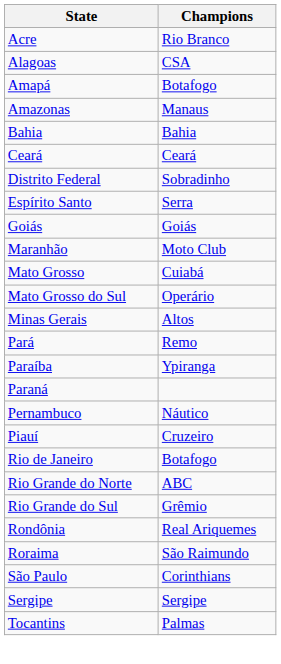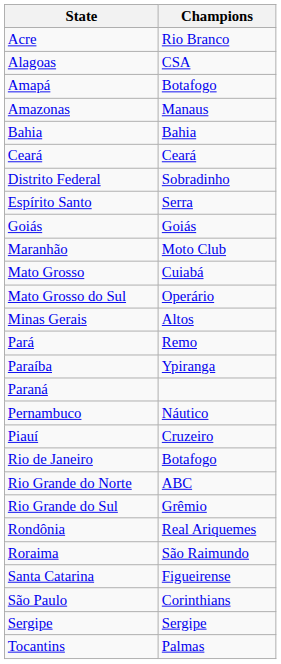 <table class="wikitable">
 <tr>
 <th width=160px>State</th>
 <th width=120px>Champions</th>
 </tr>
 <tr>
 <td> <a href='#'>Acre</a></td>
 <td><a href='#'>Rio Branco</a></td>
 </tr>
 <tr>
 <td> <a href='#'>Alagoas</a></td>
 <td><a href='#'>CSA</a></td>
 </tr>
 <tr>
 <td> <a href='#'>Amapá</a></td>
 <td><a href='#'>Botafogo</a></td>
 </tr>
 <tr>
 <td> <a href='#'>Amazonas</a></td>
 <td><a href='#'>Manaus</a></td>
 </tr>
 <tr>
 <td> <a href='#'>Bahia</a></td>
 <td><a href='#'>Bahia</a></td>
 </tr>
 <tr>
 <td> <a href='#'>Ceará</a></td>
 <td><a href='#'>Ceará</a></td>
 </tr>
 <tr>
 <td> <a href='#'>Distrito Federal</a></td>
 <td><a href='#'>Sobradinho</a></td>
 </tr>
 <tr>
 <td> <a href='#'>Espírito Santo</a></td>
 <td><a href='#'>Serra</a></td>
 </tr>
 <tr>
 <td> <a href='#'>Goiás</a></td>
 <td><a href='#'>Goiás</a></td>
 </tr>
 <tr>
 <td> <a href='#'>Maranhão</a></td>
 <td><a href='#'>Moto Club</a></td>
 </tr>
 <tr>
 <td> <a href='#'>Mato Grosso</a></td>
 <td><a href='#'>Cuiabá</a></td>
 </tr>
 <tr>
 <td> <a href='#'>Mato Grosso do Sul</a></td>
 <td><a href='#'>Operário</a></td>
 </tr>
 <tr>
 <td> <a href='#'>Minas Gerais</a></td>
 <td><a href='#'>Altos</a></td>
 </tr>
 <tr>
 <td> <a href='#'>Pará</a></td>
 <td><a href='#'>Remo</a></td>
 </tr>
 <tr>
 <td> <a href='#'>Paraíba</a></td>
 <td><a href='#'>Ypiranga</a></td>
 </tr>
 <tr>
 <td> <a href='#'>Paraná</a></td>
 <td></td>
 </tr>
 <tr>
 <td> <a href='#'>Pernambuco</a></td>
 <td><a href='#'>Náutico</a></td>
 </tr>
 <tr>
 <td> <a href='#'>Piauí</a></td>
 <td><a href='#'>Cruzeiro</a></td>
 </tr>
 <tr>
 <td> <a href='#'>Rio de Janeiro</a></td>
 <td><a href='#'>Botafogo</a></td>
 </tr>
 <tr>
 <td> <a href='#'>Rio Grande do Norte</a></td>
 <td><a href='#'>ABC</a></td>
 </tr>
 <tr>
 <td> <a href='#'>Rio Grande do Sul</a></td>
 <td><a href='#'>Grêmio</a></td>
 </tr>
 <tr>
 <td> <a href='#'>Rondônia</a></td>
 <td><a href='#'>Real Ariquemes</a></td>
 </tr>
 <tr>
 <td> <a href='#'>Roraima</a></td>
 <td><a href='#'>São Raimundo</a></td>
 </tr>
 <tr>
+<td> <a href='#'>Santa Catarina</a></td>
+<td><a href='#'>Figueirense</a></td>
+</tr>
+<tr>
 <td> <a href='#'>São Paulo</a></td>
 <td><a href='#'>Corinthians</a></td>
 </tr>
 <tr>
 <td> <a href='#'>Sergipe</a></td>
 <td><a href='#'>Sergipe</a></td>
 </tr>
 <tr>
 <td> <a href='#'>Tocantins</a></td>
 <td><a href='#'>Palmas</a></td>
 </tr>
 </table>
